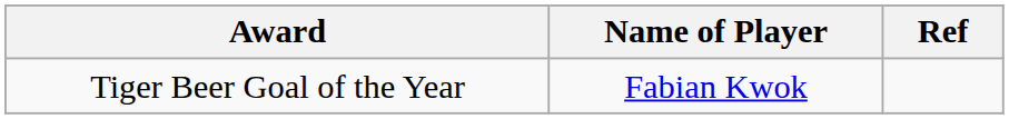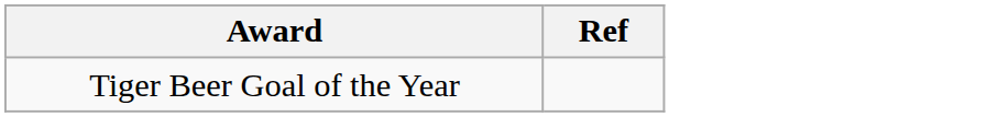 <table class="wikitable" style="text-align:center">
 <tr>
 <th>Award</th>
-<th>Name of Player</th>
 <th>Ref</th>
 </tr>
 <tr>
 <td width="250">Tiger Beer Goal of the Year</td>
-<td width="150"> <a href='#'>Fabian Kwok</a></td>
 <td width="50"></td>
 </tr>
 </table>
